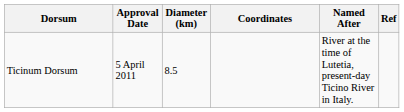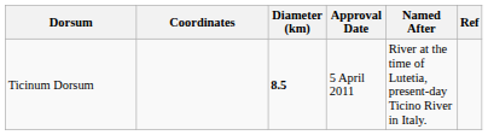 <table class="wikitable" style="min-width: 90%;">
 <tr>
 <th style="width:10em">Dorsum</th>
+<th style="width:10em">Coordinates</th>
+<th>Diameter (km)</th>
 <th>Approval Date</th>
-<th>Diameter (km)</th>
-<th style="width:10em">Coordinates</th>
 <th>Named After</th>
 <th>Ref</th>
 </tr>
 <tr>
 <td>Ticinum Dorsum</td>
+<td></td>
+<td><strong>8.5</strong></td>
 <td>5 April 2011</td>
-<td>8.5</td>
-<td></td>
 <td>River at the time of Lutetia, present-day Ticino River in Italy.</td>
 <td></td>
 </tr>
 </table>
